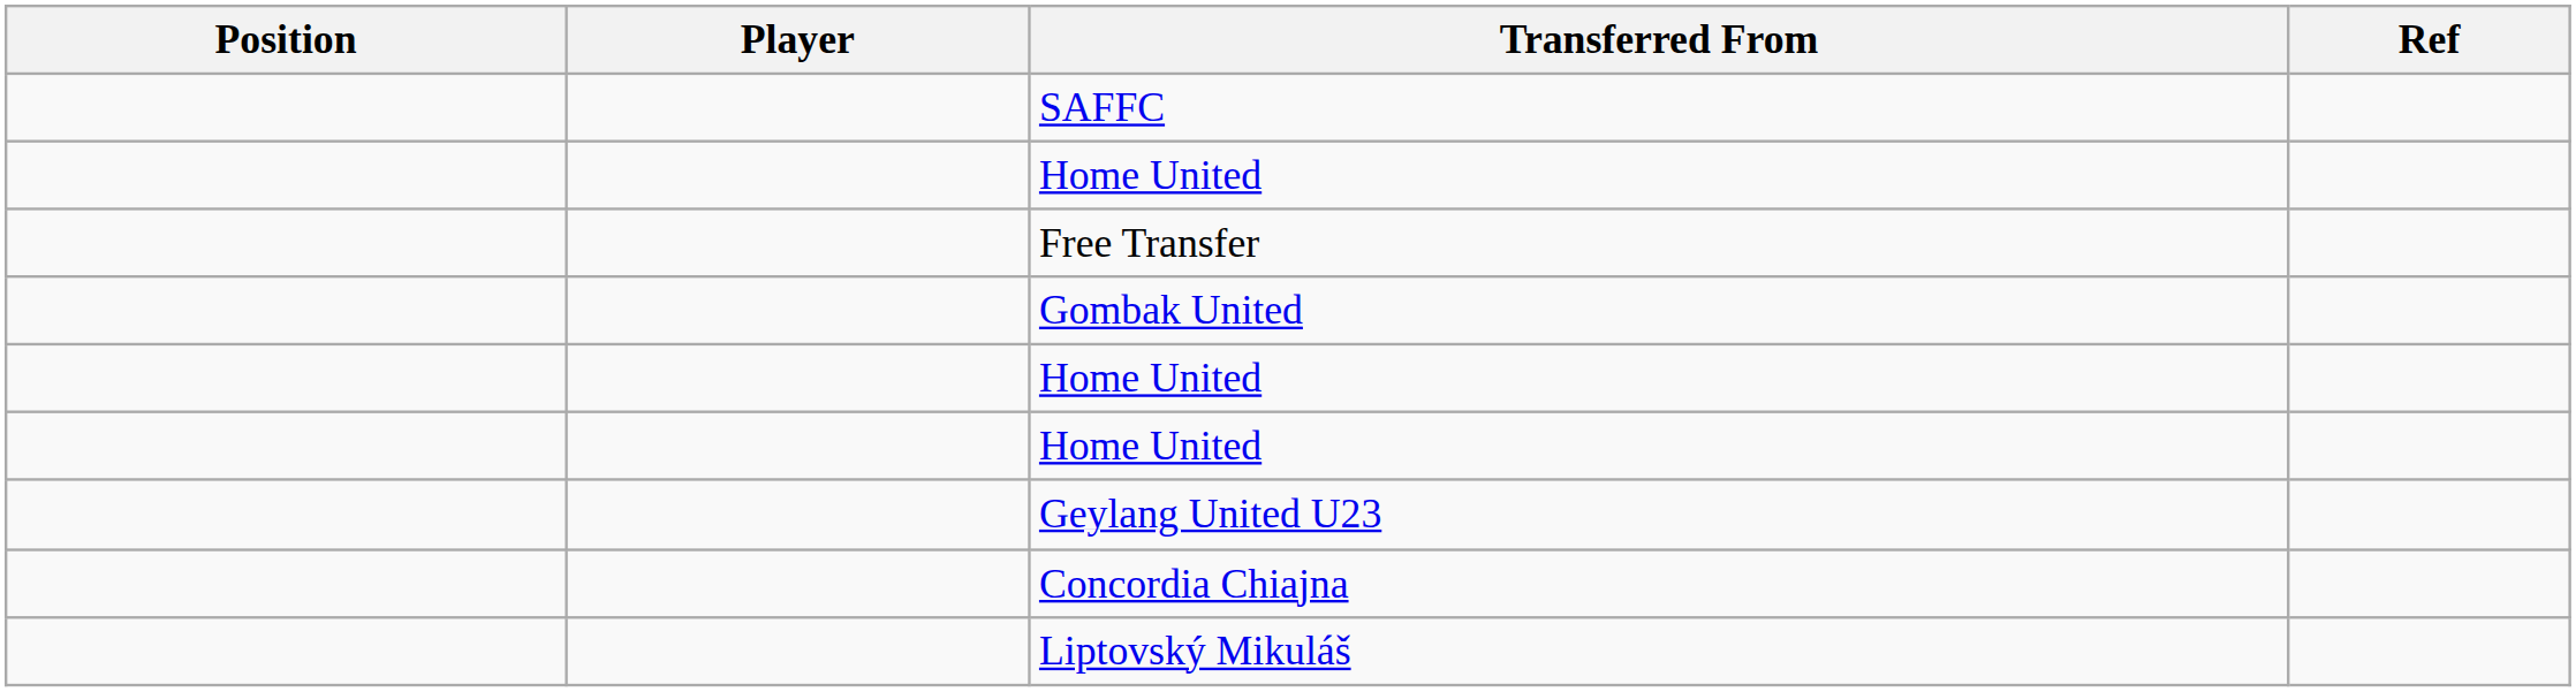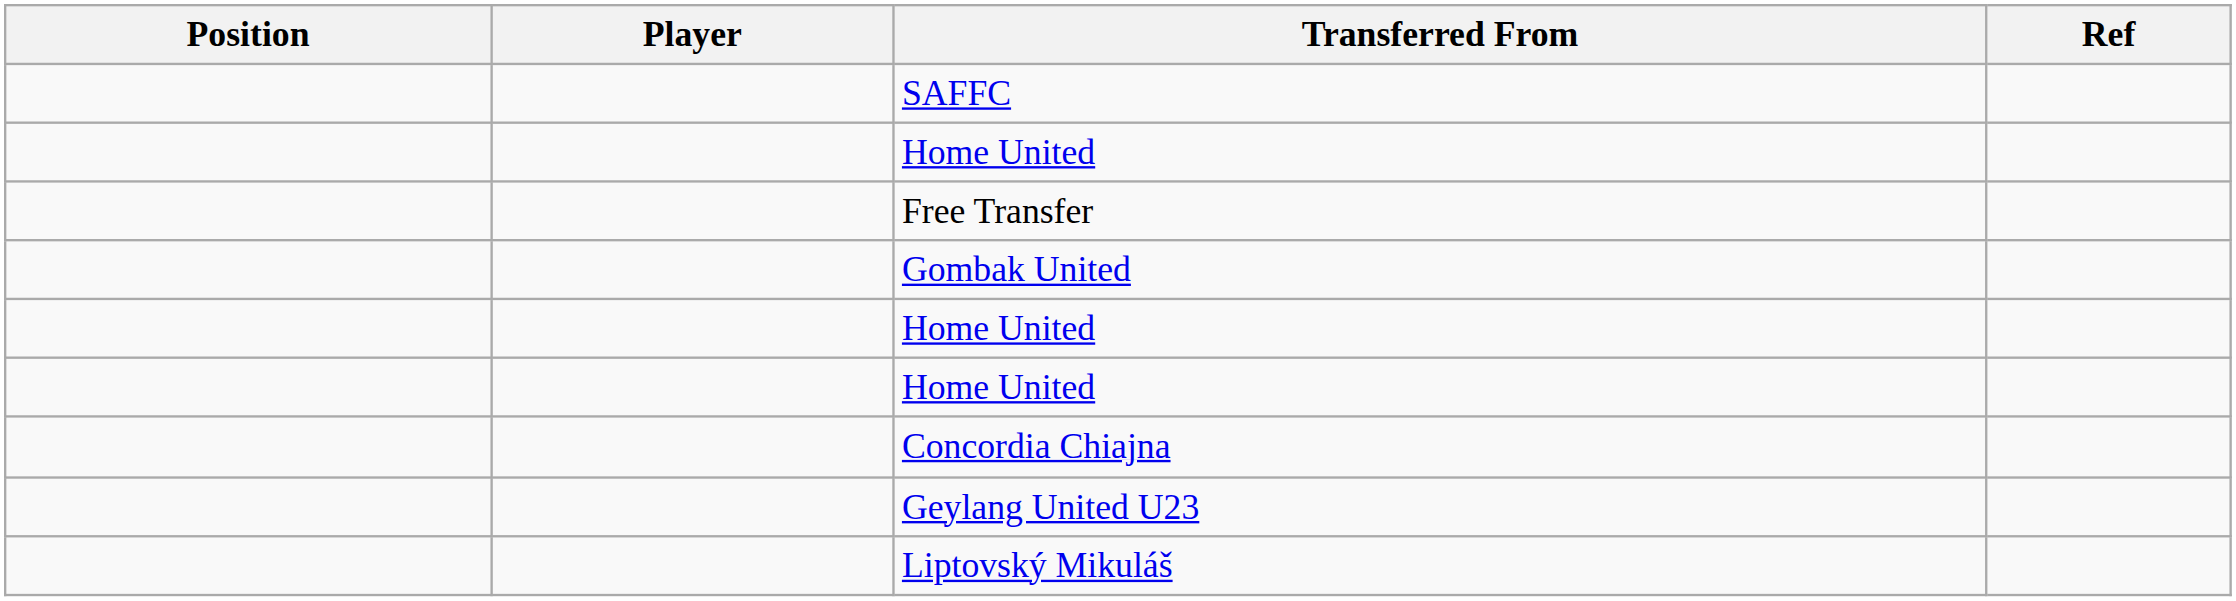 <table class="wikitable sortable" style="width:75%; text-align:center; font-size:95%; text-align:left;">
 <tr>
 <th><strong>Position</strong></th>
 <th><strong>Player</strong></th>
 <th><strong>Transferred From</strong></th>
 <th><strong>Ref</strong></th>
 </tr>
 <tr>
 <td></td>
 <td></td>
 <td> <a href='#'>SAFFC</a></td>
 <td></td>
 </tr>
 <tr>
 <td></td>
 <td></td>
 <td> <a href='#'>Home United</a></td>
 <td></td>
 </tr>
 <tr>
 <td></td>
 <td></td>
 <td>Free Transfer</td>
 <td></td>
 </tr>
 <tr>
 <td></td>
 <td></td>
 <td> <a href='#'>Gombak United</a></td>
 <td></td>
 </tr>
 <tr>
 <td></td>
 <td></td>
 <td> <a href='#'>Home United</a></td>
 <td></td>
 </tr>
 <tr>
 <td></td>
 <td></td>
 <td> <a href='#'>Home United</a></td>
 <td></td>
 </tr>
 <tr>
 <td></td>
 <td></td>
-<td> <a href='#'>Geylang United U23</a></td>
+<td> <a href='#'>Concordia Chiajna</a></td>
 <td></td>
 </tr>
 <tr>
 <td></td>
 <td></td>
-<td> <a href='#'>Concordia Chiajna</a></td>
+<td> <a href='#'>Geylang United U23</a></td>
 <td></td>
 </tr>
 <tr>
 <td></td>
 <td></td>
 <td> <a href='#'>Liptovský Mikuláš</a></td>
 <td></td>
 </tr>
 </table>
